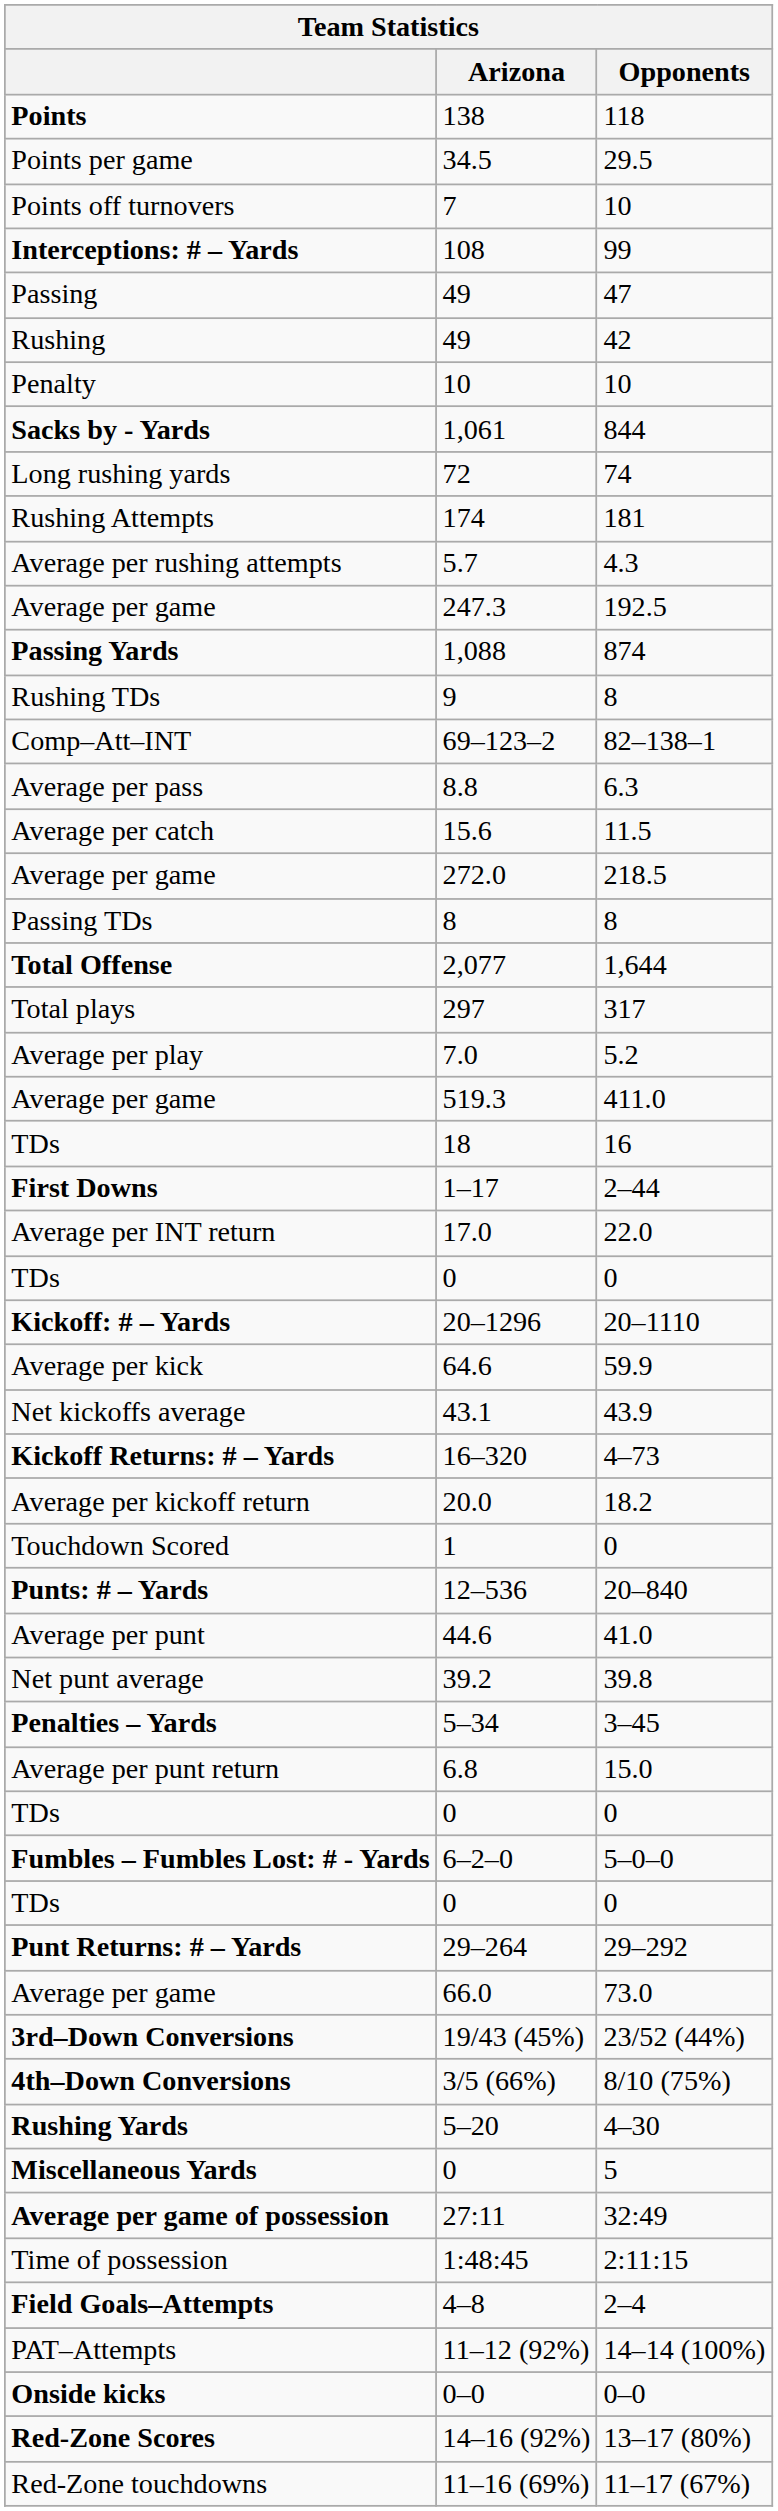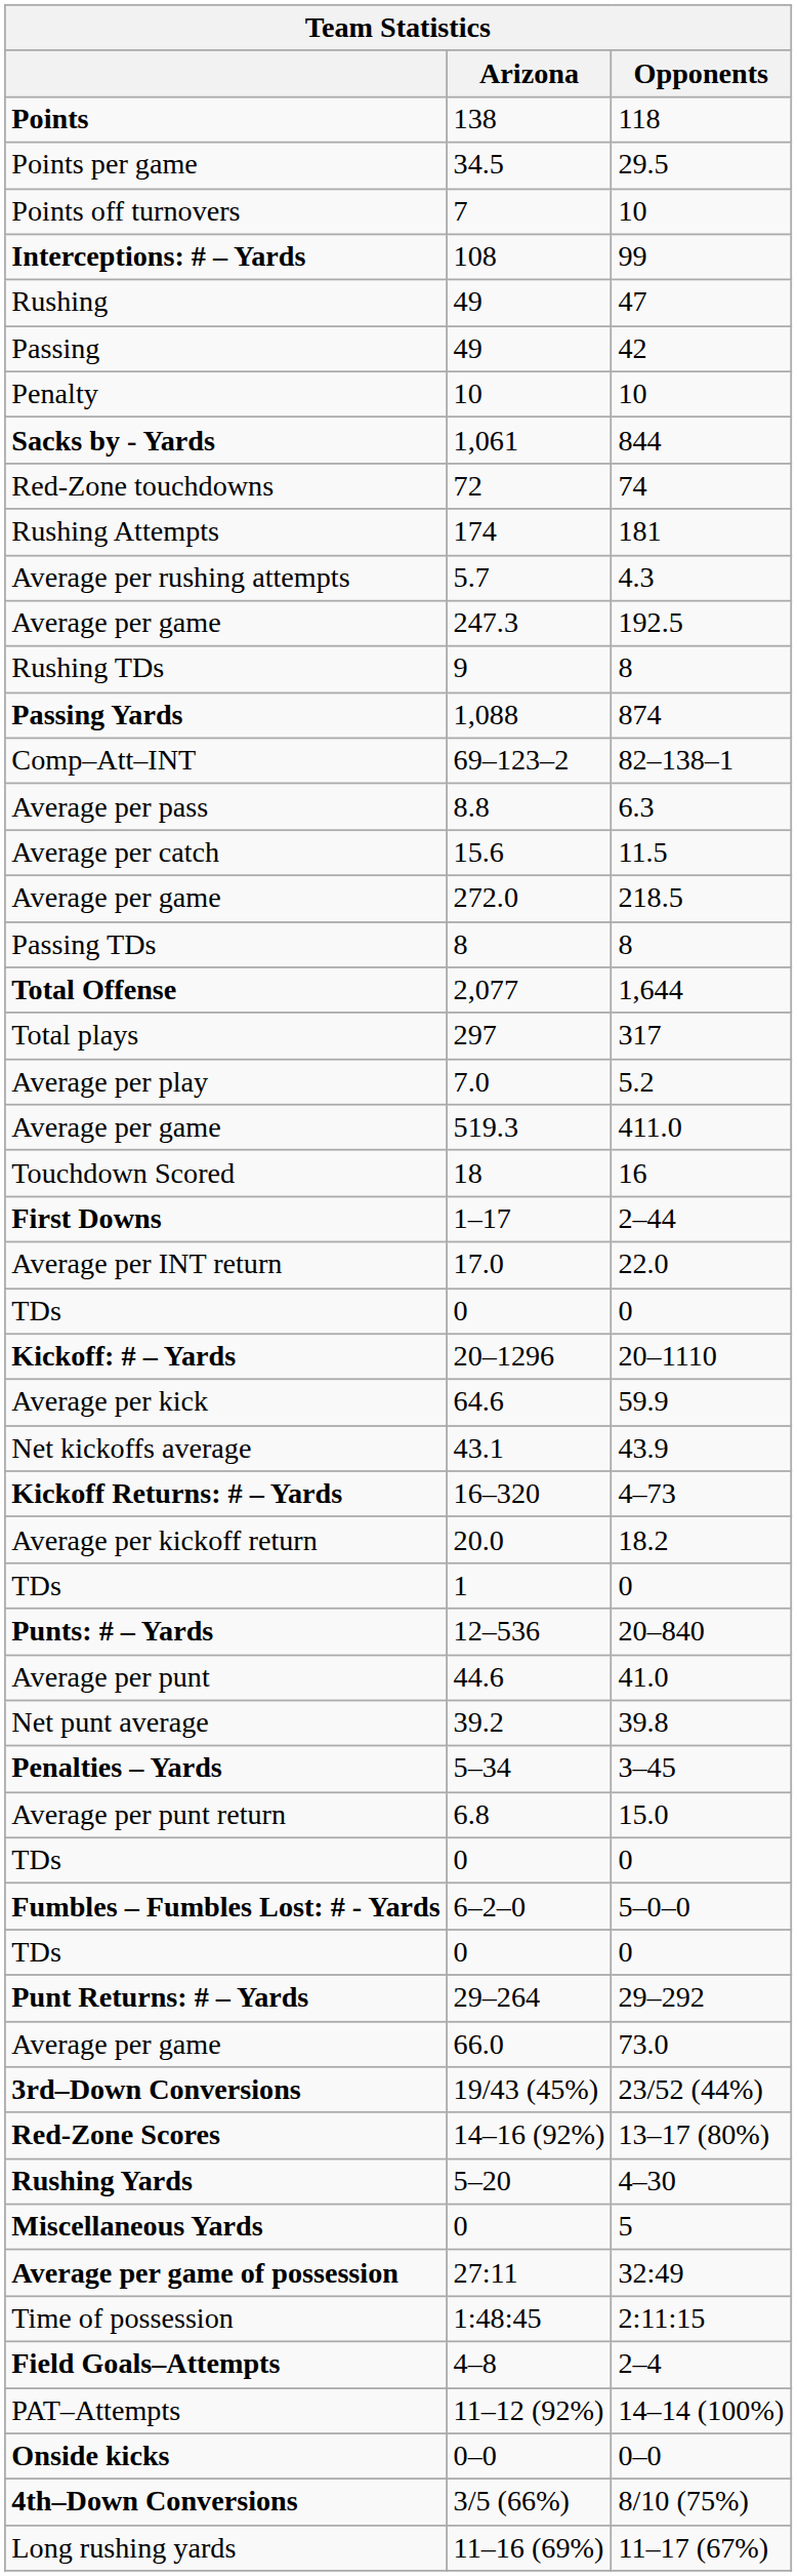 <table class="wikitable collapsible collapsed">
 <tr>
 <th colspan="3">Team Statistics</th>
 </tr>
 <tr>
 <th> </th>
 <th>Arizona</th>
 <th>Opponents</th>
 </tr>
 <tr>
 <td><strong>Points</strong></td>
 <td>138</td>
 <td>118</td>
 </tr>
 <tr>
 <td>Points per game</td>
 <td>34.5</td>
 <td>29.5</td>
 </tr>
 <tr>
 <td>Points off turnovers</td>
 <td>7</td>
 <td>10</td>
 </tr>
 <tr>
 <td><strong>Interceptions: # – Yards</strong></td>
 <td>108</td>
 <td>99</td>
 </tr>
 <tr>
-<td>Passing</td>
+<td>Rushing</td>
 <td>49</td>
 <td>47</td>
 </tr>
 <tr>
-<td>Rushing</td>
+<td>Passing</td>
 <td>49</td>
 <td>42</td>
 </tr>
 <tr>
 <td>Penalty</td>
 <td>10</td>
 <td>10</td>
 </tr>
 <tr>
 <td><strong>Sacks by - Yards </strong></td>
 <td>1,061</td>
 <td>844</td>
 </tr>
 <tr>
-<td>Long rushing yards</td>
+<td>Red-Zone touchdowns</td>
 <td>72</td>
 <td>74</td>
 </tr>
 <tr>
 <td>Rushing Attempts</td>
 <td>174</td>
 <td>181</td>
 </tr>
 <tr>
 <td>Average per rushing attempts</td>
 <td>5.7</td>
 <td>4.3</td>
 </tr>
 <tr>
 <td>Average per game</td>
 <td>247.3</td>
 <td>192.5</td>
 </tr>
 <tr>
+<td>Rushing TDs</td>
+<td>9</td>
+<td>8</td>
+</tr>
+<tr>
 <td><strong>Passing Yards</strong></td>
 <td>1,088</td>
 <td>874</td>
-</tr>
-<tr>
-<td>Rushing TDs</td>
-<td>9</td>
-<td>8</td>
 </tr>
 <tr>
 <td>Comp–Att–INT</td>
 <td>69–123–2</td>
 <td>82–138–1</td>
 </tr>
 <tr>
 <td>Average per pass</td>
 <td>8.8</td>
 <td>6.3</td>
 </tr>
 <tr>
 <td>Average per catch</td>
 <td>15.6</td>
 <td>11.5</td>
 </tr>
 <tr>
 <td>Average per game</td>
 <td>272.0</td>
 <td>218.5</td>
 </tr>
 <tr>
 <td>Passing TDs</td>
 <td>8</td>
 <td>8</td>
 </tr>
 <tr>
 <td><strong>Total Offense</strong></td>
 <td>2,077</td>
 <td>1,644</td>
 </tr>
 <tr>
 <td>Total plays</td>
 <td>297</td>
 <td>317</td>
 </tr>
 <tr>
 <td>Average per play</td>
 <td>7.0</td>
 <td>5.2</td>
 </tr>
 <tr>
 <td>Average per game</td>
 <td>519.3</td>
 <td>411.0</td>
 </tr>
 <tr>
-<td>TDs</td>
+<td>Touchdown Scored</td>
 <td>18</td>
 <td>16</td>
 </tr>
 <tr>
 <td><strong>First Downs</strong></td>
 <td>1–17</td>
 <td>2–44</td>
 </tr>
 <tr>
 <td>Average per INT return</td>
 <td>17.0</td>
 <td>22.0</td>
 </tr>
 <tr>
 <td>TDs</td>
 <td>0</td>
 <td>0</td>
 </tr>
 <tr>
 <td><strong>Kickoff: # – Yards </strong></td>
 <td>20–1296</td>
 <td>20–1110</td>
 </tr>
 <tr>
 <td>Average per kick</td>
 <td>64.6</td>
 <td>59.9</td>
 </tr>
 <tr>
 <td>Net kickoffs average</td>
 <td>43.1</td>
 <td>43.9</td>
 </tr>
 <tr>
 <td><strong>Kickoff Returns: # – Yards</strong></td>
 <td>16–320</td>
 <td>4–73</td>
 </tr>
 <tr>
 <td>Average per kickoff return</td>
 <td>20.0</td>
 <td>18.2</td>
 </tr>
 <tr>
-<td>Touchdown Scored</td>
+<td>TDs</td>
 <td>1</td>
 <td>0</td>
 </tr>
 <tr>
 <td><strong>Punts: # – Yards </strong></td>
 <td>12–536</td>
 <td>20–840</td>
 </tr>
 <tr>
 <td>Average per punt</td>
 <td>44.6</td>
 <td>41.0</td>
 </tr>
 <tr>
 <td>Net punt average</td>
 <td>39.2</td>
 <td>39.8</td>
 </tr>
 <tr>
 <td><strong>Penalties – Yards</strong></td>
 <td>5–34</td>
 <td>3–45</td>
 </tr>
 <tr>
 <td>Average per punt return</td>
 <td>6.8</td>
 <td>15.0</td>
 </tr>
 <tr>
 <td>TDs</td>
 <td>0</td>
 <td>0</td>
 </tr>
 <tr>
 <td><strong>Fumbles – Fumbles Lost: # - Yards </strong></td>
 <td>6–2–0</td>
 <td>5–0–0</td>
 </tr>
 <tr>
 <td>TDs</td>
 <td>0</td>
 <td>0</td>
 </tr>
 <tr>
 <td><strong>Punt Returns: # – Yards</strong></td>
 <td>29–264</td>
 <td>29–292</td>
 </tr>
 <tr>
 <td>Average per game</td>
 <td>66.0</td>
 <td>73.0</td>
 </tr>
 <tr>
 <td><strong>3rd–Down Conversions</strong></td>
 <td>19/43 (45%)</td>
 <td>23/52 (44%)</td>
 </tr>
 <tr>
-<td><strong>4th–Down Conversions</strong></td>
-<td>3/5 (66%)</td>
-<td>8/10 (75%)</td>
+<td><strong>Red-Zone Scores</strong></td>
+<td>14–16 (92%)</td>
+<td>13–17 (80%)</td>
 </tr>
 <tr>
 <td><strong>Rushing Yards</strong></td>
 <td>5–20</td>
 <td>4–30</td>
 </tr>
 <tr>
 <td><strong>Miscellaneous Yards</strong></td>
 <td>0</td>
 <td>5</td>
 </tr>
 <tr>
 <td><strong>Average per game of possession</strong></td>
 <td>27:11</td>
 <td>32:49</td>
 </tr>
 <tr>
 <td>Time of possession</td>
 <td>1:48:45</td>
 <td>2:11:15</td>
 </tr>
 <tr>
 <td><strong>Field Goals–Attempts</strong></td>
 <td>4–8</td>
 <td>2–4</td>
 </tr>
 <tr>
 <td>PAT–Attempts</td>
 <td>11–12 (92%)</td>
 <td>14–14 (100%)</td>
 </tr>
 <tr>
 <td><strong>Onside kicks</strong></td>
 <td>0–0</td>
 <td>0–0</td>
 </tr>
 <tr>
-<td><strong>Red-Zone Scores</strong></td>
-<td>14–16 (92%)</td>
-<td>13–17 (80%)</td>
+<td><strong>4th–Down Conversions</strong></td>
+<td>3/5 (66%)</td>
+<td>8/10 (75%)</td>
 </tr>
 <tr>
-<td>Red-Zone touchdowns</td>
+<td>Long rushing yards</td>
 <td>11–16 (69%)</td>
 <td>11–17 (67%)</td>
 </tr>
 </table>
